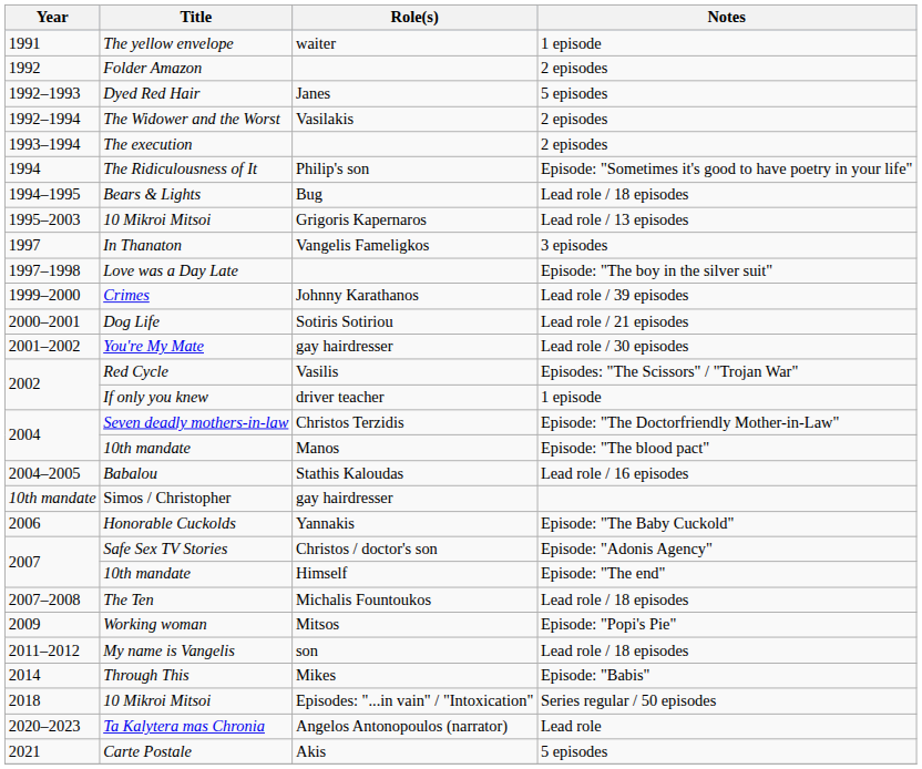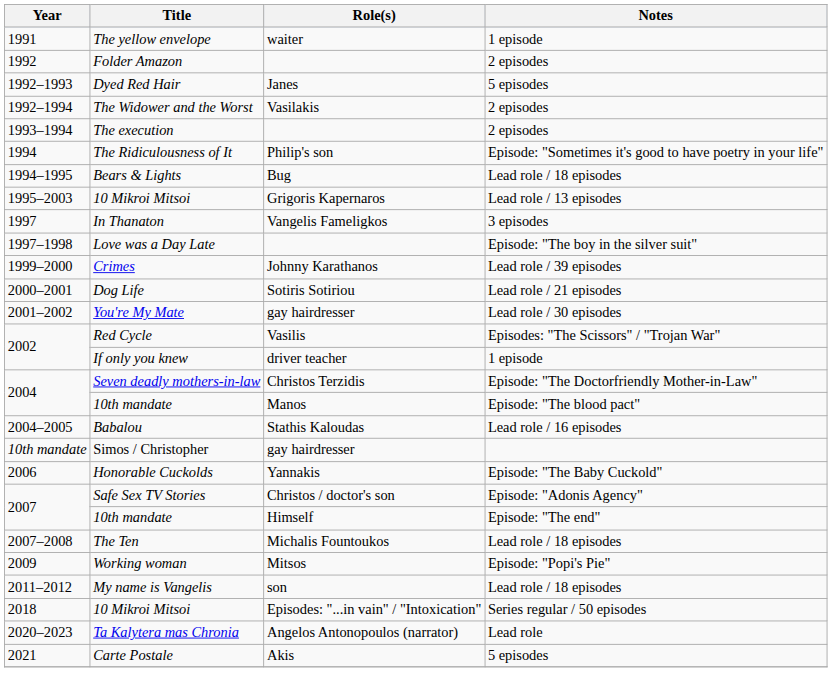 <table class="wikitable">
 <tr style="background:#b0c4de; text-align:center;">
 <th>Year</th>
 <th>Title</th>
 <th>Role(s)</th>
 <th>Notes</th>
 </tr>
 <tr>
 <td>1991</td>
 <td><em>The yellow envelope</em></td>
 <td>waiter</td>
 <td>1 episode</td>
 </tr>
 <tr>
 <td>1992</td>
 <td><em>Folder Amazon</em></td>
 <td></td>
 <td>2 episodes</td>
 </tr>
 <tr>
 <td>1992–1993</td>
 <td><em>Dyed Red Hair</em></td>
 <td>Janes</td>
 <td>5 episodes</td>
 </tr>
 <tr>
 <td>1992–1994</td>
 <td><em>The Widower and the Worst</em></td>
 <td>Vasilakis</td>
 <td>2 episodes</td>
 </tr>
 <tr>
 <td>1993–1994</td>
 <td><em>The execution</em></td>
 <td></td>
 <td>2 episodes</td>
 </tr>
 <tr>
 <td>1994</td>
 <td><em>The Ridiculousness of It</em></td>
 <td>Philip's son</td>
 <td>Episode: "Sometimes it's good to have poetry in your life"</td>
 </tr>
 <tr>
 <td>1994–1995</td>
 <td><em>Bears & Lights</em></td>
 <td>Bug</td>
 <td>Lead role / 18 episodes</td>
 </tr>
 <tr>
 <td>1995–2003</td>
 <td><em>10 Mikroi Mitsoi</em></td>
 <td>Grigoris Kapernaros</td>
 <td>Lead role / 13 episodes</td>
 </tr>
 <tr>
 <td>1997</td>
 <td><em>In Thanaton</em></td>
 <td>Vangelis Fameligkos</td>
 <td>3 episodes</td>
 </tr>
 <tr>
 <td>1997–1998</td>
 <td><em>Love was a Day Late</em></td>
 <td></td>
 <td>Episode: "The boy in the silver suit"</td>
 </tr>
 <tr>
 <td>1999–2000</td>
 <td><em><a href='#'>Crimes</a></em></td>
 <td>Johnny Karathanos</td>
 <td>Lead role / 39 episodes</td>
 </tr>
 <tr>
 <td>2000–2001</td>
 <td><em>Dog Life</em></td>
 <td>Sotiris Sotiriou</td>
 <td>Lead role / 21 episodes</td>
 </tr>
 <tr>
 <td>2001–2002</td>
 <td><em><a href='#'>You're My Mate</a></em></td>
 <td>gay hairdresser</td>
 <td>Lead role / 30 episodes</td>
 </tr>
 <tr>
 <td rowspan="2">2002</td>
 <td><em>Red Cycle</em></td>
 <td>Vasilis</td>
 <td>Episodes: "The Scissors" / "Trojan War"</td>
 </tr>
 <tr>
 <td><em>If only you knew</em></td>
 <td>driver teacher</td>
 <td>1 episode</td>
 </tr>
 <tr>
 <td rowspan="2">2004</td>
 <td><em><a href='#'>Seven deadly mothers-in-law</a></em></td>
 <td>Christos Terzidis</td>
 <td>Episode: "The Doctorfriendly Mother-in-Law"</td>
 </tr>
 <tr>
 <td><em>10th mandate</em></td>
 <td>Manos</td>
 <td>Episode: "The blood pact"</td>
 </tr>
 <tr>
 <td>2004–2005</td>
 <td><em>Babalou</em></td>
 <td>Stathis Kaloudas</td>
 <td>Lead role / 16 episodes</td>
 </tr>
 <tr>
 <td><em>10th mandate</em></td>
 <td>Simos / Christopher</td>
 <td>gay hairdresser</td>
 </tr>
 <tr>
 <td>2006</td>
 <td><em>Honorable Cuckolds</em></td>
 <td>Yannakis</td>
 <td>Episode: "The Baby Cuckold"</td>
 </tr>
 <tr>
 <td rowspan="2">2007</td>
 <td><em>Safe Sex TV Stories</em></td>
 <td>Christos / doctor's son</td>
 <td>Episode: "Adonis Agency"</td>
 </tr>
 <tr>
 <td><em>10th mandate</em></td>
 <td>Himself</td>
 <td>Episode: "The end"</td>
 </tr>
 <tr>
 <td>2007–2008</td>
 <td><em>The Ten</em></td>
 <td>Michalis Fountoukos</td>
 <td>Lead role / 18 episodes</td>
 </tr>
 <tr>
 <td>2009</td>
 <td><em>Working woman</em></td>
 <td>Mitsos</td>
 <td>Episode: "Popi's Pie"</td>
 </tr>
 <tr>
 <td>2011–2012</td>
 <td><em>My name is Vangelis</em></td>
 <td>son</td>
 <td>Lead role / 18 episodes</td>
 </tr>
 <tr>
-<td>2014</td>
-<td><em>Through This</em></td>
-<td>Mikes</td>
-<td>Episode: "Babis"</td>
-</tr>
-<tr>
 <td>2018</td>
 <td><em>10 Mikroi Mitsoi</em></td>
 <td>Episodes: "...in vain" / "Intoxication"</td>
 <td>Series regular / 50 episodes</td>
 </tr>
 <tr>
 <td>2020–2023</td>
 <td><em><a href='#'>Ta Kalytera mas Chronia</a></em></td>
 <td>Angelos Antonopoulos (narrator)</td>
 <td>Lead role</td>
 </tr>
 <tr>
 <td>2021</td>
 <td><em>Carte Postale</em></td>
 <td>Akis</td>
 <td>5 episodes</td>
 </tr>
 <tr>
 </tr>
 </table>
